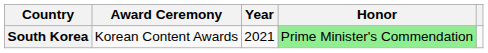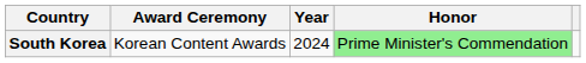 <table class="wikitable plainrowheaders sortable" Style="margin-right: 0;">
 <tr>
 <th scope="col">Country</th>
 <th>Award Ceremony</th>
 <th scope="col">Year</th>
 <th scope="col">Honor</th>
 <th scope="col" class="unsortable"></th>
 </tr>
 <tr>
 <th scope="row">South Korea</th>
 <td>Korean Content Awards</td>
-<td style="text-align:center">2021</td>
+<td style="text-align:center">2024</td>
 <td style="background: lightgreen;">Prime Minister's Commendation<br></td>
 <td></td>
 </tr>
 </table>
